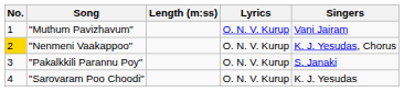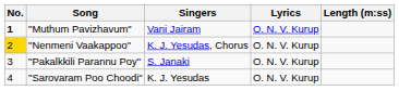 <table class="wikitable" style="font-size:95%;">
 <tr>
 <th>No.</th>
 <th>Song</th>
+<th>Singers</th>
+<th>Lyrics</th>
 <th>Length (m:ss)</th>
-<th>Lyrics</th>
-<th>Singers</th>
 </tr>
 <tr>
-<td>1</td>
+<td><strong>1</strong></td>
 <td>"Muthum Pavizhavum"</td>
+<td><a href='#'>Vani Jairam</a></td>
+<td><a href='#'>O. N. V. Kurup</a></td>
 <td></td>
-<td><a href='#'>O. N. V. Kurup</a></td>
-<td><a href='#'>Vani Jairam</a></td>
 </tr>
 <tr>
 <td style="background: gold;">2</td>
 <td>"Nenmeni Vaakappoo"</td>
+<td><a href='#'>K. J. Yesudas</a>, Chorus</td>
+<td>O. N. V. Kurup</td>
 <td></td>
-<td>O. N. V. Kurup</td>
-<td><a href='#'>K. J. Yesudas</a>, Chorus</td>
 </tr>
 <tr>
 <td>3</td>
 <td>"Pakalkkili Parannu Poy"</td>
+<td><a href='#'>S. Janaki</a></td>
+<td>O. N. V. Kurup</td>
 <td></td>
-<td>O. N. V. Kurup</td>
-<td><a href='#'>S. Janaki</a></td>
 </tr>
 <tr>
 <td>4</td>
 <td>"Sarovaram Poo Choodi"</td>
+<td>K. J. Yesudas</td>
+<td>O. N. V. Kurup</td>
 <td></td>
-<td>O. N. V. Kurup</td>
-<td>K. J. Yesudas</td>
 </tr>
 </table>
